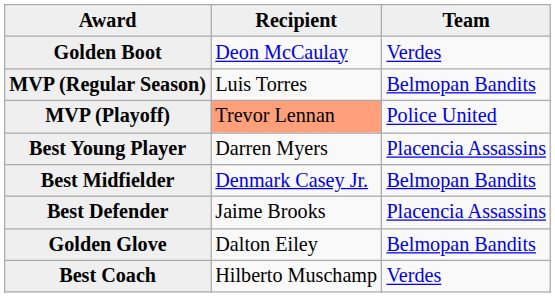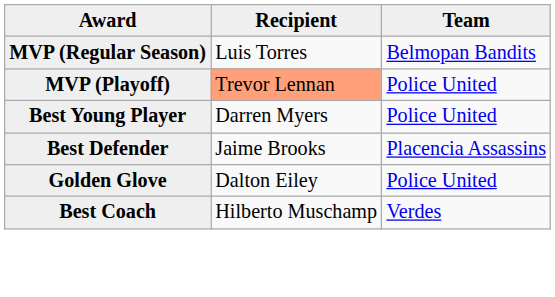 <table class="wikitable">
 <tr>
 <th scope="row" style="background:#efefef;">Award</th>
 <th scope="row" style="background:#efefef;">Recipient</th>
 <th scope="row" style="background:#efefef;">Team</th>
-</tr>
-<tr>
-<th scope="row" style="background:#efefef;">Golden Boot</th>
-<td> <a href='#'>Deon McCaulay</a></td>
-<td><a href='#'>Verdes</a></td>
 </tr>
 <tr>
 <th scope="row" style="background:#efefef;">MVP (Regular Season)</th>
 <td> Luis Torres</td>
 <td><a href='#'>Belmopan Bandits</a></td>
 </tr>
 <tr>
 <th scope="row" style="background:#efefef;">MVP (Playoff)</th>
 <td style="background: lightsalmon;"> Trevor Lennan</td>
 <td><a href='#'>Police United</a></td>
 </tr>
 <tr>
 <th scope="row" style="background:#efefef;">Best Young Player</th>
 <td> Darren Myers</td>
-<td><a href='#'>Placencia Assassins</a></td>
-</tr>
-<tr>
-<th scope="row" style="background:#efefef;">Best Midfielder</th>
-<td> <a href='#'>Denmark Casey Jr.</a></td>
-<td><a href='#'>Belmopan Bandits</a></td>
+<td><a href='#'>Police United</a></td>
 </tr>
 <tr>
 <th scope="row" style="background:#efefef;">Best Defender</th>
 <td> Jaime Brooks</td>
 <td><a href='#'>Placencia Assassins</a></td>
 </tr>
 <tr>
 <th scope="row" style="background:#efefef;">Golden Glove</th>
 <td> Dalton Eiley</td>
-<td><a href='#'>Belmopan Bandits</a></td>
+<td><a href='#'>Police United</a></td>
 </tr>
 <tr>
 <th scope="row" style="background:#efefef;">Best Coach</th>
 <td> Hilberto Muschamp</td>
 <td><a href='#'>Verdes</a></td>
 </tr>
 </table>
